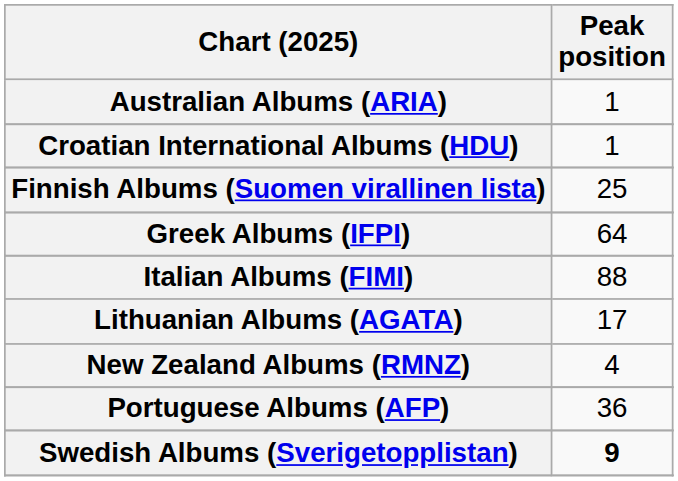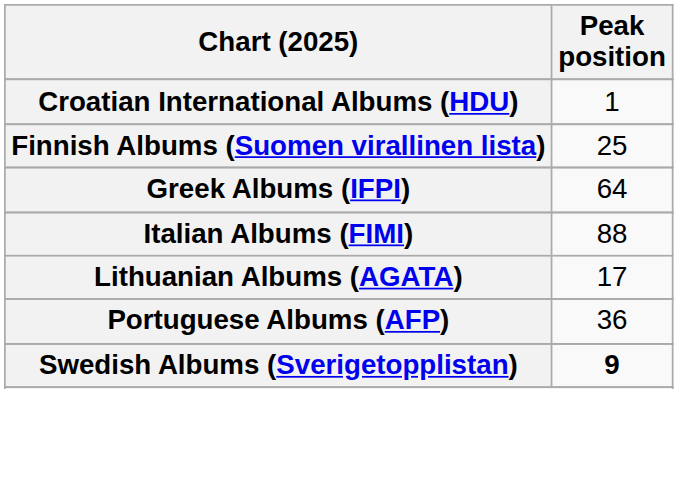 <table class="wikitable sortable plainrowheaders" style="text-align:center">
 <tr>
 <th scope="col">Chart (2025)</th>
 <th scope="col">Peak<br>position</th>
-</tr>
-<tr>
-<th scope="row">Australian Albums (<a href='#'>ARIA</a>)</th>
-<td>1</td>
 </tr>
 <tr>
 </tr>
 <tr>
 </tr>
 <tr>
 </tr>
 <tr>
 </tr>
 <tr>
 <th scope="row">Croatian International Albums (<a href='#'>HDU</a>)</th>
 <td>1</td>
 </tr>
 <tr>
 </tr>
 <tr>
 </tr>
 <tr>
 <th scope="row">Finnish Albums (<a href='#'>Suomen virallinen lista</a>)</th>
 <td>25</td>
 </tr>
 <tr>
 </tr>
 <tr>
 </tr>
 <tr>
 <th scope="row">Greek Albums (<a href='#'>IFPI</a>)</th>
 <td>64</td>
 </tr>
 <tr>
 </tr>
 <tr>
 </tr>
 <tr>
 <th scope="row">Italian Albums (<a href='#'>FIMI</a>)</th>
 <td>88</td>
 </tr>
 <tr>
 <th scope="row">Lithuanian Albums (<a href='#'>AGATA</a>)</th>
 <td>17</td>
 </tr>
 <tr>
-<th scope="row">New Zealand Albums (<a href='#'>RMNZ</a>)</th>
-<td>4</td>
-</tr>
-<tr>
 </tr>
 <tr>
 </tr>
 <tr>
 <th scope="row">Portuguese Albums (<a href='#'>AFP</a>)</th>
 <td>36</td>
 </tr>
 <tr>
 </tr>
 <tr>
 </tr>
 <tr>
 <th scope="row">Swedish Albums (<a href='#'>Sverigetopplistan</a>)</th>
 <td><strong>9</strong></td>
 </tr>
 <tr>
 </tr>
 <tr>
 </tr>
 <tr>
 </tr>
 </table>
